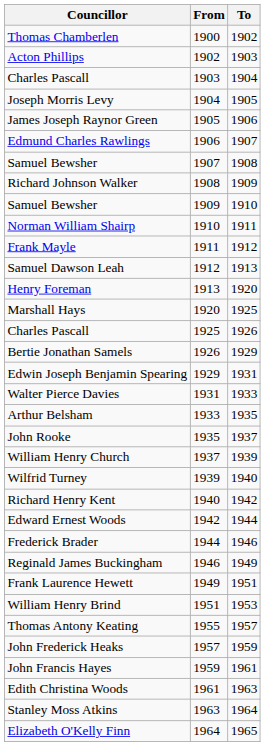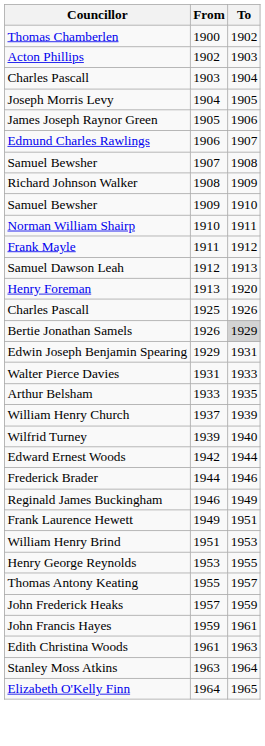 <table class="wikitable">
 <tr>
 <th>Councillor</th>
 <th>From</th>
 <th>To</th>
 </tr>
 <tr>
 <td><a href='#'>Thomas Chamberlen</a></td>
 <td>1900</td>
 <td>1902</td>
 </tr>
 <tr>
 <td><a href='#'>Acton Phillips</a></td>
 <td>1902</td>
 <td>1903</td>
 </tr>
 <tr>
 <td>Charles Pascall</td>
 <td>1903</td>
 <td>1904</td>
 </tr>
 <tr>
 <td>Joseph Morris Levy</td>
 <td>1904</td>
 <td>1905</td>
 </tr>
 <tr>
 <td>James Joseph Raynor Green</td>
 <td>1905</td>
 <td>1906</td>
 </tr>
 <tr>
 <td><a href='#'>Edmund Charles Rawlings</a></td>
 <td>1906</td>
 <td>1907</td>
 </tr>
 <tr>
 <td>Samuel Bewsher</td>
 <td>1907</td>
 <td>1908</td>
 </tr>
 <tr>
 <td>Richard Johnson Walker</td>
 <td>1908</td>
 <td>1909</td>
 </tr>
 <tr>
 <td>Samuel Bewsher</td>
 <td>1909</td>
 <td>1910</td>
 </tr>
 <tr>
 <td><a href='#'>Norman William Shairp</a></td>
 <td>1910</td>
 <td>1911</td>
 </tr>
 <tr>
 <td><a href='#'>Frank Mayle</a></td>
 <td>1911</td>
 <td>1912</td>
 </tr>
 <tr>
 <td>Samuel Dawson Leah</td>
 <td>1912</td>
 <td>1913</td>
 </tr>
 <tr>
 <td><a href='#'>Henry Foreman</a></td>
 <td>1913</td>
 <td>1920</td>
 </tr>
 <tr>
-<td>Marshall Hays</td>
-<td>1920</td>
-<td>1925</td>
-</tr>
-<tr>
 <td>Charles Pascall</td>
 <td>1925</td>
 <td>1926</td>
 </tr>
 <tr>
 <td>Bertie Jonathan Samels</td>
 <td>1926</td>
-<td>1929</td>
+<td style="background: lightgrey;">1929</td>
 </tr>
 <tr>
 <td>Edwin Joseph Benjamin Spearing</td>
 <td>1929</td>
 <td>1931</td>
 </tr>
 <tr>
 <td>Walter Pierce Davies</td>
 <td>1931</td>
 <td>1933</td>
 </tr>
 <tr>
 <td>Arthur Belsham</td>
 <td>1933</td>
 <td>1935</td>
 </tr>
 <tr>
-<td>John Rooke</td>
-<td>1935</td>
-<td>1937</td>
-</tr>
-<tr>
 <td>William Henry Church</td>
 <td>1937</td>
 <td>1939</td>
 </tr>
 <tr>
 <td>Wilfrid Turney</td>
 <td>1939</td>
 <td>1940</td>
-</tr>
-<tr>
-<td>Richard Henry Kent</td>
-<td>1940</td>
-<td>1942</td>
 </tr>
 <tr>
 <td>Edward Ernest Woods</td>
 <td>1942</td>
 <td>1944</td>
 </tr>
 <tr>
 <td>Frederick Brader</td>
 <td>1944</td>
 <td>1946</td>
 </tr>
 <tr>
 <td>Reginald James Buckingham</td>
 <td>1946</td>
 <td>1949</td>
 </tr>
 <tr>
 <td>Frank Laurence Hewett</td>
 <td>1949</td>
 <td>1951</td>
 </tr>
 <tr>
 <td>William Henry Brind</td>
 <td>1951</td>
 <td>1953</td>
+</tr>
+<tr>
+<td>Henry George Reynolds</td>
+<td>1953</td>
+<td>1955</td>
 </tr>
 <tr>
 <td>Thomas Antony Keating</td>
 <td>1955</td>
 <td>1957</td>
 </tr>
 <tr>
 <td>John Frederick Heaks</td>
 <td>1957</td>
 <td>1959</td>
 </tr>
 <tr>
 <td>John Francis Hayes</td>
 <td>1959</td>
 <td>1961</td>
 </tr>
 <tr>
 <td>Edith Christina Woods</td>
 <td>1961</td>
 <td>1963</td>
 </tr>
 <tr>
 <td>Stanley Moss Atkins</td>
 <td>1963</td>
 <td>1964</td>
 </tr>
 <tr>
 <td><a href='#'>Elizabeth O'Kelly Finn</a></td>
 <td>1964</td>
 <td>1965</td>
 </tr>
 </table>
